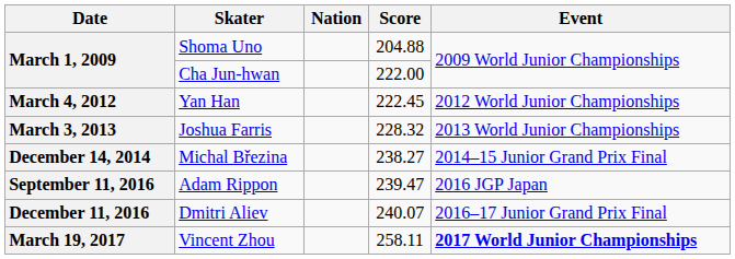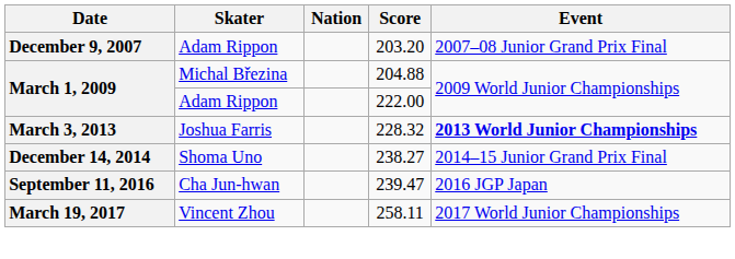 <table class="wikitable unsortable" style="text-align:left; width:75%">
 <tr>
 <th scope="col">Date</th>
 <th scope="col">Skater</th>
 <th scope="col">Nation</th>
 <th scope="col">Score</th>
 <th scope="col">Event</th>
 </tr>
 <tr>
+<th scope="row" style="text-align:left">December 9, 2007</th>
+<td><a href='#'>Adam Rippon</a></td>
+<td></td>
+<td style="text-align:center">203.20</td>
+<td><a href='#'>2007–08 Junior Grand Prix Final</a></td>
+</tr>
+<tr>
 <th scope="row" style="text-align:left" rowspan="2">March 1, 2009</th>
-<td><a href='#'>Shoma Uno</a></td>
+<td><a href='#'>Michal Březina</a></td>
 <td></td>
 <td style="text-align:center">204.88</td>
 <td rowspan="2"><a href='#'>2009 World Junior Championships</a></td>
 </tr>
 <tr>
-<td><a href='#'>Cha Jun-hwan</a></td>
+<td><a href='#'>Adam Rippon</a></td>
 <td></td>
 <td style="text-align:center">222.00</td>
-</tr>
-<tr>
-<th scope="row" style="text-align:left">March 4, 2012</th>
-<td><a href='#'>Yan Han</a></td>
-<td></td>
-<td style="text-align:center">222.45</td>
-<td><a href='#'>2012 World Junior Championships</a></td>
 </tr>
 <tr>
 <th scope="row" style="text-align:left">March 3, 2013</th>
 <td><a href='#'>Joshua Farris</a></td>
 <td></td>
 <td style="text-align:center">228.32</td>
-<td><a href='#'>2013 World Junior Championships</a></td>
+<td><strong><a href='#'>2013 World Junior Championships</a></strong></td>
 </tr>
 <tr>
 <th scope="row" style="text-align:left">December 14, 2014</th>
-<td><a href='#'>Michal Březina</a></td>
+<td><a href='#'>Shoma Uno</a></td>
 <td></td>
 <td style="text-align:center">238.27</td>
 <td><a href='#'>2014–15 Junior Grand Prix Final</a></td>
 </tr>
 <tr>
 <th scope="row" style="text-align:left">September 11, 2016</th>
-<td><a href='#'>Adam Rippon</a></td>
+<td><a href='#'>Cha Jun-hwan</a></td>
 <td></td>
 <td style="text-align:center">239.47</td>
 <td><a href='#'>2016 JGP Japan</a></td>
-</tr>
-<tr>
-<th scope="row" style="text-align:left">December 11, 2016</th>
-<td><a href='#'>Dmitri Aliev</a></td>
-<td></td>
-<td style="text-align:center">240.07</td>
-<td><a href='#'>2016–17 Junior Grand Prix Final</a></td>
 </tr>
 <tr>
 <th scope="row" style="text-align:left">March 19, 2017</th>
 <td><a href='#'>Vincent Zhou</a></td>
 <td></td>
 <td style="text-align:center">258.11</td>
-<td><strong><a href='#'>2017 World Junior Championships</a></strong></td>
+<td><a href='#'>2017 World Junior Championships</a></td>
 </tr>
 </table>
